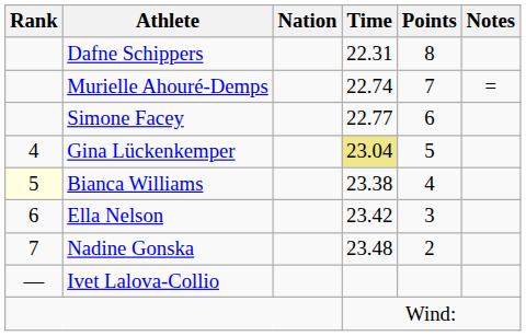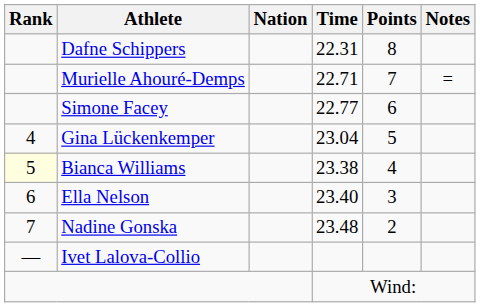 <table class="wikitable sortable" style="text-align:center;">
 <tr>
 <th scope="col" style="width: 10px;">Rank</th>
 <th scope="col">Athlete</th>
 <th scope="col">Nation</th>
 <th scope="col">Time</th>
 <th scope="col">Points</th>
 <th scope="col">Notes</th>
 </tr>
 <tr>
 <td></td>
 <td align=left><a href='#'>Dafne Schippers</a></td>
 <td align=left></td>
 <td>22.31</td>
 <td>8</td>
 <td></td>
 </tr>
 <tr>
 <td></td>
 <td align=left><a href='#'>Murielle Ahouré-Demps</a></td>
 <td align=left></td>
-<td>22.74</td>
+<td>22.71</td>
 <td>7</td>
 <td>=</td>
 </tr>
 <tr>
 <td></td>
 <td align=left><a href='#'>Simone Facey</a></td>
 <td align=left></td>
 <td>22.77</td>
 <td>6</td>
 <td></td>
 </tr>
 <tr>
 <td>4</td>
 <td align=left><a href='#'>Gina Lückenkemper</a></td>
 <td align=left></td>
-<td style="background: khaki;">23.04</td>
+<td>23.04</td>
 <td>5</td>
 <td></td>
 </tr>
 <tr>
 <td style="background: lightyellow;">5</td>
 <td align=left><a href='#'>Bianca Williams</a></td>
 <td align=left></td>
 <td>23.38</td>
 <td>4</td>
 <td></td>
 </tr>
 <tr>
 <td>6</td>
 <td align=left><a href='#'>Ella Nelson</a></td>
 <td align=left></td>
-<td>23.42</td>
+<td>23.40</td>
 <td>3</td>
 <td></td>
 </tr>
 <tr>
 <td>7</td>
 <td align=left><a href='#'>Nadine Gonska</a></td>
 <td align=left></td>
 <td>23.48</td>
 <td>2</td>
 <td></td>
 </tr>
 <tr>
 <td>—</td>
 <td align=left><a href='#'>Ivet Lalova-Collio</a></td>
 <td align=left></td>
 <td></td>
 <td></td>
 <td></td>
 </tr>
 <tr class="sortbottom">
 <td colspan="3"></td>
 <td colspan="3">Wind: </td>
 </tr>
 </table>
